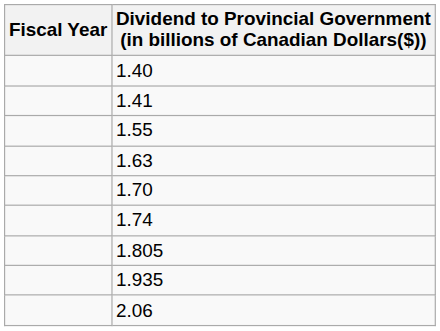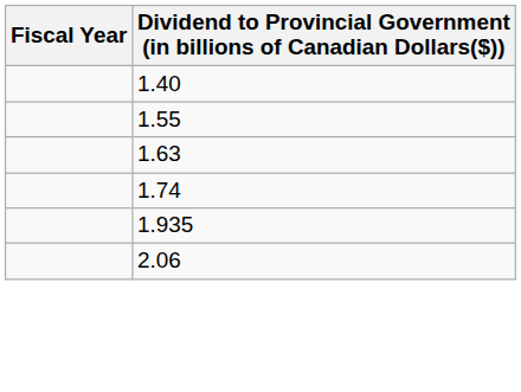 <table class="wikitable">
 <tr>
 <th>Fiscal Year</th>
 <th>Dividend to Provincial Government<br>(in billions of Canadian Dollars($))</th>
 </tr>
 <tr>
 <td></td>
 <td>1.40</td>
 </tr>
 <tr>
 <td></td>
-<td>1.41</td>
-</tr>
-<tr>
-<td></td>
 <td>1.55</td>
 </tr>
 <tr>
 <td></td>
 <td>1.63</td>
 </tr>
 <tr>
 <td></td>
-<td>1.70</td>
-</tr>
-<tr>
-<td></td>
 <td>1.74</td>
-</tr>
-<tr>
-<td></td>
-<td>1.805</td>
 </tr>
 <tr>
 <td></td>
 <td>1.935</td>
 </tr>
 <tr>
 <td></td>
 <td>2.06</td>
 </tr>
 </table>
